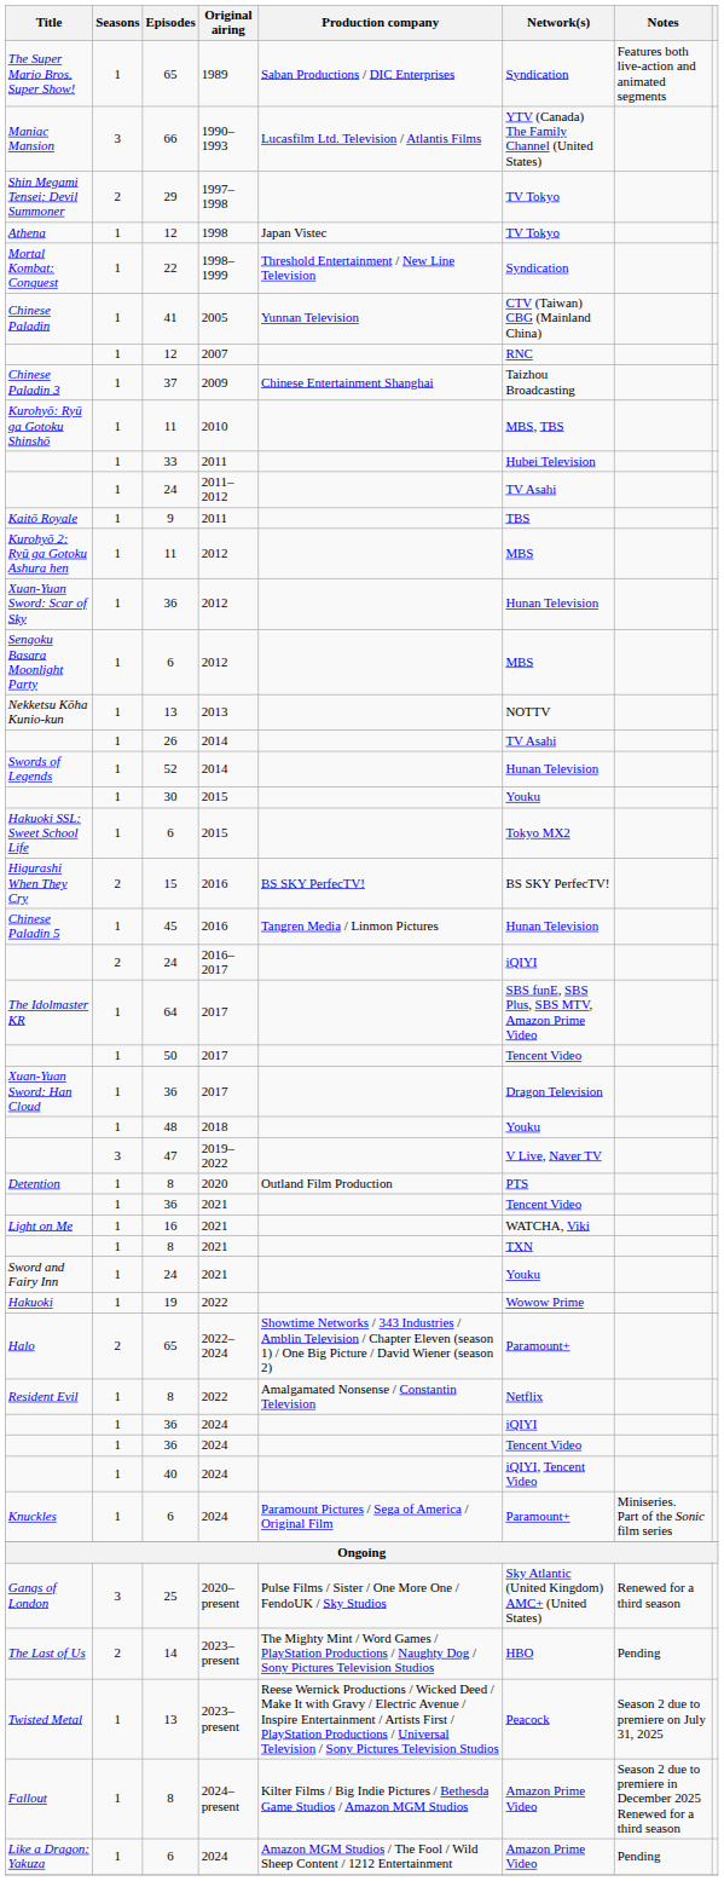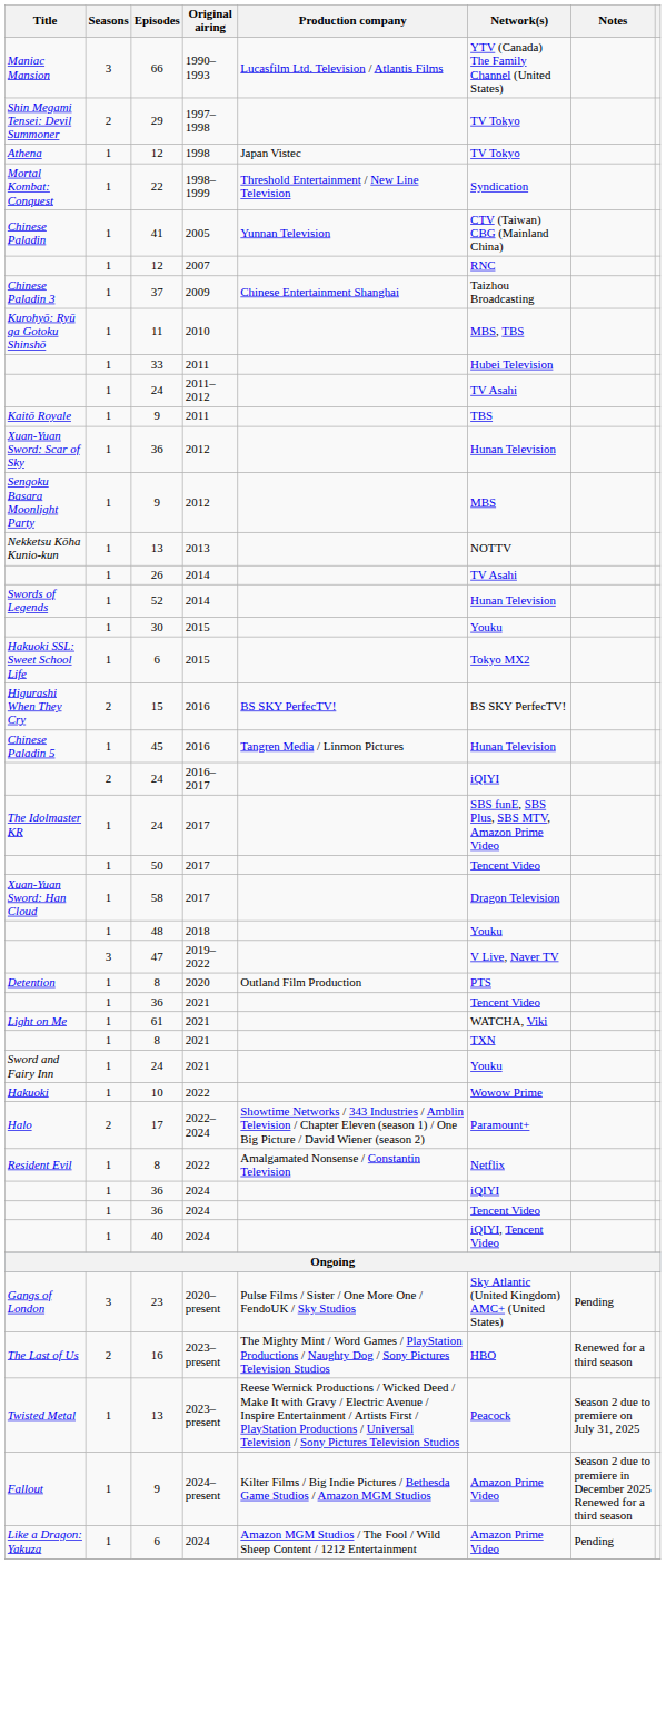 <table class="wikitable sortable">
 <tr>
 <th>Title</th>
 <th>Seasons</th>
 <th>Episodes</th>
 <th>Original airing</th>
 <th>Production company</th>
 <th>Network(s)</th>
 <th>Notes</th>
 <th></th>
-</tr>
-<tr>
-<td><em><a href='#'>The Super Mario Bros. Super Show!</a></em></td>
-<td align="center">1</td>
-<td align="center">65</td>
-<td>1989</td>
-<td><a href='#'>Saban Productions</a> / <a href='#'>DIC Enterprises</a></td>
-<td><a href='#'>Syndication</a></td>
-<td>Features both live-action and animated segments</td>
-<td></td>
 </tr>
 <tr>
 <td><em><a href='#'>Maniac Mansion</a></em></td>
 <td align="center">3</td>
 <td align="center">66</td>
 <td>1990–1993</td>
 <td><a href='#'>Lucasfilm Ltd. Television</a> / <a href='#'>Atlantis Films</a></td>
 <td><a href='#'>YTV</a> (Canada)<br><a href='#'>The Family Channel</a> (United States)</td>
 <td></td>
 <td></td>
 </tr>
 <tr>
 <td><em><a href='#'>Shin Megami Tensei: Devil Summoner</a></em></td>
 <td align="center">2</td>
 <td align="center">29</td>
 <td>1997–1998</td>
 <td></td>
 <td><a href='#'>TV Tokyo</a></td>
 <td></td>
 <td></td>
 </tr>
 <tr>
 <td><em><a href='#'>Athena</a></em></td>
 <td align="center">1</td>
 <td align="center">12</td>
 <td>1998</td>
 <td>Japan Vistec</td>
 <td><a href='#'>TV Tokyo</a></td>
 <td></td>
 <td></td>
 </tr>
 <tr>
 <td><em><a href='#'>Mortal Kombat: Conquest</a></em></td>
 <td align="center">1</td>
 <td align="center">22</td>
 <td>1998–1999</td>
 <td><a href='#'>Threshold Entertainment</a> / <a href='#'>New Line Television</a></td>
 <td><a href='#'>Syndication</a></td>
 <td></td>
 <td></td>
 </tr>
 <tr>
 <td><em><a href='#'>Chinese Paladin</a></em></td>
 <td align="center">1</td>
 <td align="center">41</td>
 <td>2005</td>
 <td><a href='#'>Yunnan Television</a></td>
 <td><a href='#'>CTV</a> (Taiwan)<br><a href='#'>CBG</a> (Mainland China)</td>
 <td></td>
 <td></td>
 </tr>
 <tr>
 <td></td>
 <td align="center">1</td>
 <td align="center">12</td>
 <td>2007</td>
 <td></td>
 <td><a href='#'>RNC</a></td>
 <td></td>
 <td></td>
 </tr>
 <tr>
 <td><em><a href='#'>Chinese Paladin 3</a></em></td>
 <td align="center">1</td>
 <td align="center">37</td>
 <td>2009</td>
 <td><a href='#'>Chinese Entertainment Shanghai</a></td>
 <td>Taizhou Broadcasting</td>
 <td></td>
 <td></td>
 </tr>
 <tr>
 <td><em><a href='#'>Kurohyō: Ryū ga Gotoku Shinshō</a></em></td>
 <td align="center">1</td>
 <td align="center">11</td>
 <td>2010</td>
 <td></td>
 <td><a href='#'>MBS</a>, <a href='#'>TBS</a></td>
 <td></td>
 <td></td>
 </tr>
 <tr>
 <td></td>
 <td align="center">1</td>
 <td align="center">33</td>
 <td>2011</td>
 <td></td>
 <td><a href='#'>Hubei Television</a></td>
 <td></td>
 <td></td>
 </tr>
 <tr>
 <td></td>
 <td align="center">1</td>
 <td align="center">24</td>
 <td>2011–2012</td>
 <td></td>
 <td><a href='#'>TV Asahi</a></td>
 <td></td>
 <td></td>
 </tr>
 <tr>
 <td><em><a href='#'>Kaitō Royale</a></em></td>
 <td align="center">1</td>
 <td align="center">9</td>
 <td>2011</td>
 <td></td>
 <td><a href='#'>TBS</a></td>
 <td></td>
 <td></td>
 </tr>
 <tr>
-<td><em><a href='#'>Kurohyō 2: Ryū ga Gotoku Ashura hen</a></em></td>
-<td align="center">1</td>
-<td align="center">11</td>
-<td>2012</td>
-<td></td>
-<td><a href='#'>MBS</a></td>
-<td></td>
-<td></td>
-</tr>
-<tr>
 <td><em><a href='#'>Xuan-Yuan Sword: Scar of Sky</a></em></td>
 <td align="center">1</td>
 <td align="center">36</td>
 <td>2012</td>
 <td></td>
 <td><a href='#'>Hunan Television</a></td>
 <td></td>
 <td></td>
 </tr>
 <tr>
 <td><em><a href='#'>Sengoku Basara Moonlight Party</a></em></td>
 <td align="center">1</td>
-<td align="center">6</td>
+<td align="center">9</td>
 <td>2012</td>
 <td></td>
 <td><a href='#'>MBS</a></td>
 <td></td>
 <td></td>
 </tr>
 <tr>
 <td><em>Nekketsu Kōha Kunio-kun</em></td>
 <td align="center">1</td>
 <td align="center">13</td>
 <td>2013</td>
 <td></td>
 <td>NOTTV</td>
 <td></td>
 <td></td>
 </tr>
 <tr>
 <td></td>
 <td align="center">1</td>
 <td align="center">26</td>
 <td>2014</td>
 <td></td>
 <td><a href='#'>TV Asahi</a></td>
 <td></td>
 <td></td>
 </tr>
 <tr>
 <td><em><a href='#'>Swords of Legends</a></em></td>
 <td align="center">1</td>
 <td align="center">52</td>
 <td>2014</td>
 <td></td>
 <td><a href='#'>Hunan Television</a></td>
 <td></td>
 <td></td>
 </tr>
 <tr>
 <td></td>
 <td align="center">1</td>
 <td align="center">30</td>
 <td>2015</td>
 <td></td>
 <td><a href='#'>Youku</a></td>
 <td></td>
 <td></td>
 </tr>
 <tr>
 <td><em><a href='#'>Hakuoki SSL: Sweet School Life</a></em></td>
 <td align="center">1</td>
 <td align="center">6</td>
 <td>2015</td>
 <td></td>
 <td><a href='#'>Tokyo MX2</a></td>
 <td></td>
 <td></td>
 </tr>
 <tr>
 <td><em><a href='#'>Higurashi When They Cry</a></em></td>
 <td align="center">2</td>
 <td align="center">15</td>
 <td>2016</td>
 <td><a href='#'>BS SKY PerfecTV!</a></td>
 <td>BS SKY PerfecTV!</td>
 <td></td>
 <td></td>
 </tr>
 <tr>
 <td><em><a href='#'>Chinese Paladin 5</a></em></td>
 <td align="center">1</td>
 <td align="center">45</td>
 <td>2016</td>
 <td><a href='#'>Tangren Media</a> / Linmon Pictures</td>
 <td><a href='#'>Hunan Television</a></td>
 <td></td>
 <td></td>
 </tr>
 <tr>
 <td></td>
 <td align="center">2</td>
 <td align="center">24</td>
 <td>2016–2017</td>
 <td></td>
 <td><a href='#'>iQIYI</a></td>
 <td></td>
 <td></td>
 </tr>
 <tr>
 <td><em><a href='#'>The Idolmaster KR</a></em></td>
 <td align="center">1</td>
-<td align="center">64</td>
+<td align="center">24</td>
 <td>2017</td>
 <td></td>
 <td><a href='#'>SBS funE</a>, <a href='#'>SBS Plus</a>, <a href='#'>SBS MTV</a>, <a href='#'>Amazon Prime Video</a></td>
 <td></td>
 <td></td>
 </tr>
 <tr>
 <td></td>
 <td align="center">1</td>
 <td align="center">50</td>
 <td>2017</td>
 <td></td>
 <td><a href='#'>Tencent Video</a></td>
 <td></td>
 <td></td>
 </tr>
 <tr>
 <td><em><a href='#'>Xuan-Yuan Sword: Han Cloud</a></em></td>
 <td align="center">1</td>
-<td align="center">36</td>
+<td align="center">58</td>
 <td>2017</td>
 <td></td>
 <td><a href='#'>Dragon Television</a></td>
 <td></td>
 <td></td>
 </tr>
 <tr>
 <td></td>
 <td align="center">1</td>
 <td align="center">48</td>
 <td>2018</td>
 <td></td>
 <td><a href='#'>Youku</a></td>
 <td></td>
 <td></td>
 </tr>
 <tr>
 <td></td>
 <td align="center">3</td>
 <td align="center">47</td>
 <td>2019–2022</td>
 <td></td>
 <td><a href='#'>V Live</a>, <a href='#'>Naver TV</a></td>
 <td></td>
 <td></td>
 </tr>
 <tr>
 <td><em><a href='#'>Detention</a></em></td>
 <td align="center">1</td>
 <td align="center">8</td>
 <td>2020</td>
 <td>Outland Film Production</td>
 <td><a href='#'>PTS</a></td>
 <td></td>
 <td></td>
 </tr>
 <tr>
 <td></td>
 <td align="center">1</td>
 <td align="center">36</td>
 <td>2021</td>
 <td></td>
 <td><a href='#'>Tencent Video</a></td>
 <td></td>
 <td></td>
 </tr>
 <tr>
 <td><em><a href='#'>Light on Me</a></em></td>
 <td align="center">1</td>
-<td align="center">16</td>
+<td align="center">61</td>
 <td>2021</td>
 <td></td>
 <td>WATCHA, <a href='#'>Viki</a></td>
 <td></td>
 <td></td>
 </tr>
 <tr>
 <td></td>
 <td align="center">1</td>
 <td align="center">8</td>
 <td>2021</td>
 <td></td>
 <td><a href='#'>TXN</a></td>
 <td></td>
 <td></td>
 </tr>
 <tr>
 <td><em>Sword and Fairy Inn</em></td>
 <td align="center">1</td>
 <td align="center">24</td>
 <td>2021</td>
 <td></td>
 <td><a href='#'>Youku</a></td>
 <td></td>
 <td></td>
 </tr>
 <tr>
 <td><em><a href='#'>Hakuoki</a></em></td>
 <td align="center">1</td>
-<td align="center">19</td>
+<td align="center">10</td>
 <td>2022</td>
 <td></td>
 <td><a href='#'>Wowow Prime</a></td>
 <td></td>
 <td></td>
 </tr>
 <tr>
 <td><em><a href='#'>Halo</a></em></td>
 <td align="center">2</td>
-<td align="center">65</td>
+<td align="center">17</td>
 <td>2022–2024</td>
 <td><a href='#'>Showtime Networks</a> / <a href='#'>343 Industries</a> / <a href='#'>Amblin Television</a> / Chapter Eleven (season 1) / One Big Picture / David Wiener (season 2)</td>
 <td><a href='#'>Paramount+</a></td>
 <td></td>
 <td></td>
 </tr>
 <tr>
 <td><em><a href='#'>Resident Evil</a></em></td>
 <td align="center">1</td>
 <td align="center">8</td>
 <td>2022</td>
 <td>Amalgamated Nonsense / <a href='#'>Constantin Television</a></td>
 <td><a href='#'>Netflix</a></td>
 <td></td>
 <td></td>
 </tr>
 <tr>
 <td></td>
 <td align="center">1</td>
 <td align="center">36</td>
 <td>2024</td>
 <td></td>
 <td><a href='#'>iQIYI</a></td>
 <td></td>
 <td></td>
 </tr>
 <tr>
 <td></td>
 <td align="center">1</td>
 <td align="center">36</td>
 <td>2024</td>
 <td></td>
 <td><a href='#'>Tencent Video</a></td>
 <td></td>
 <td></td>
 </tr>
 <tr>
 <td></td>
 <td align="center">1</td>
 <td align="center">40</td>
 <td>2024</td>
 <td></td>
 <td><a href='#'>iQIYI</a>, <a href='#'>Tencent Video</a></td>
 <td></td>
 <td></td>
 </tr>
 <tr>
-<td><em><a href='#'>Knuckles</a></em></td>
-<td align="center">1</td>
-<td align="center">6</td>
-<td>2024</td>
-<td><a href='#'>Paramount Pictures</a> / <a href='#'>Sega of America</a> / <a href='#'>Original Film</a></td>
-<td><a href='#'>Paramount+</a></td>
-<td>Miniseries.<br>Part of the <em>Sonic</em> film series</td>
-<td></td>
-</tr>
-<tr>
 </tr>
 <tr style="background:#b0c4de;">
 <th colspan="8">Ongoing</th>
 </tr>
 <tr>
 <td><em><a href='#'>Gangs of London</a></em></td>
 <td align="center">3</td>
-<td align="center">25</td>
+<td align="center">23</td>
 <td>2020–present</td>
 <td>Pulse Films / Sister / One More One / FendoUK / <a href='#'>Sky Studios</a></td>
 <td><a href='#'>Sky Atlantic</a> (United Kingdom)<br> <a href='#'>AMC+</a> (United States)</td>
-<td>Renewed for a third season</td>
+<td>Pending</td>
 <td></td>
 </tr>
 <tr>
 <td><em><a href='#'>The Last of Us</a></em></td>
 <td align="center">2</td>
-<td align="center">14</td>
+<td align="center">16</td>
 <td>2023–present</td>
 <td>The Mighty Mint / Word Games / <a href='#'>PlayStation Productions</a> / <a href='#'>Naughty Dog</a> / <a href='#'>Sony Pictures Television Studios</a></td>
 <td><a href='#'>HBO</a></td>
-<td>Pending</td>
+<td>Renewed for a third season</td>
 <td></td>
 </tr>
 <tr>
 <td><em><a href='#'>Twisted Metal</a></em></td>
 <td align="center">1</td>
 <td align="center">13</td>
 <td>2023–present</td>
 <td>Reese Wernick Productions / Wicked Deed / Make It with Gravy / Electric Avenue / Inspire Entertainment / Artists First / <a href='#'>PlayStation Productions</a> / <a href='#'>Universal Television</a> / <a href='#'>Sony Pictures Television Studios</a></td>
 <td><a href='#'>Peacock</a></td>
 <td>Season 2 due to premiere on July 31, 2025</td>
 <td></td>
 </tr>
 <tr>
 <td><em><a href='#'>Fallout</a></em></td>
 <td align="center">1</td>
-<td align="center">8</td>
+<td align="center">9</td>
 <td>2024–present</td>
 <td>Kilter Films / Big Indie Pictures / <a href='#'>Bethesda Game Studios</a> / <a href='#'>Amazon MGM Studios</a></td>
 <td><a href='#'>Amazon Prime Video</a></td>
 <td>Season 2 due to premiere in December 2025<br>Renewed for a third season</td>
 <td></td>
 </tr>
 <tr>
 <td><em><a href='#'>Like a Dragon: Yakuza</a></em></td>
 <td align="center">1</td>
 <td align="center">6</td>
 <td>2024</td>
 <td><a href='#'>Amazon MGM Studios</a> / The Fool / Wild Sheep Content / 1212 Entertainment</td>
 <td><a href='#'>Amazon Prime Video</a></td>
 <td>Pending</td>
 <td></td>
 </tr>
 <tr>
 </tr>
 </table>
